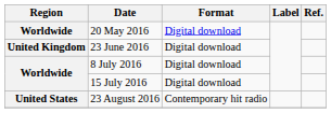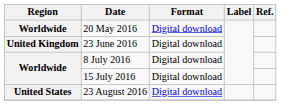 <table class="wikitable sortable plainrowheaders">
 <tr>
 <th scope="col">Region</th>
 <th scope="col">Date</th>
 <th scope="col">Format</th>
 <th scope="col">Label</th>
 <th scope="col">Ref.</th>
 </tr>
 <tr>
 <th scope="row">Worldwide</th>
 <td>20 May 2016</td>
 <td><a href='#'>Digital download</a></td>
 <td rowspan="4"></td>
 <td></td>
 </tr>
 <tr>
 <th scope="row">United Kingdom</th>
 <td>23 June 2016</td>
 <td>Digital download </td>
 <td></td>
 </tr>
 <tr>
 <th scope="row" rowspan="2">Worldwide</th>
 <td>8 July 2016</td>
 <td>Digital download </td>
 <td></td>
 </tr>
 <tr>
 <td>15 July 2016</td>
 <td>Digital download </td>
 <td></td>
 </tr>
 <tr>
 <th scope="row">United States</th>
 <td>23 August 2016</td>
-<td>Contemporary hit radio</td>
+<td><a href='#'>Digital download</a></td>
 <td></td>
 <td></td>
 </tr>
 <tr>
 </tr>
 </table>
